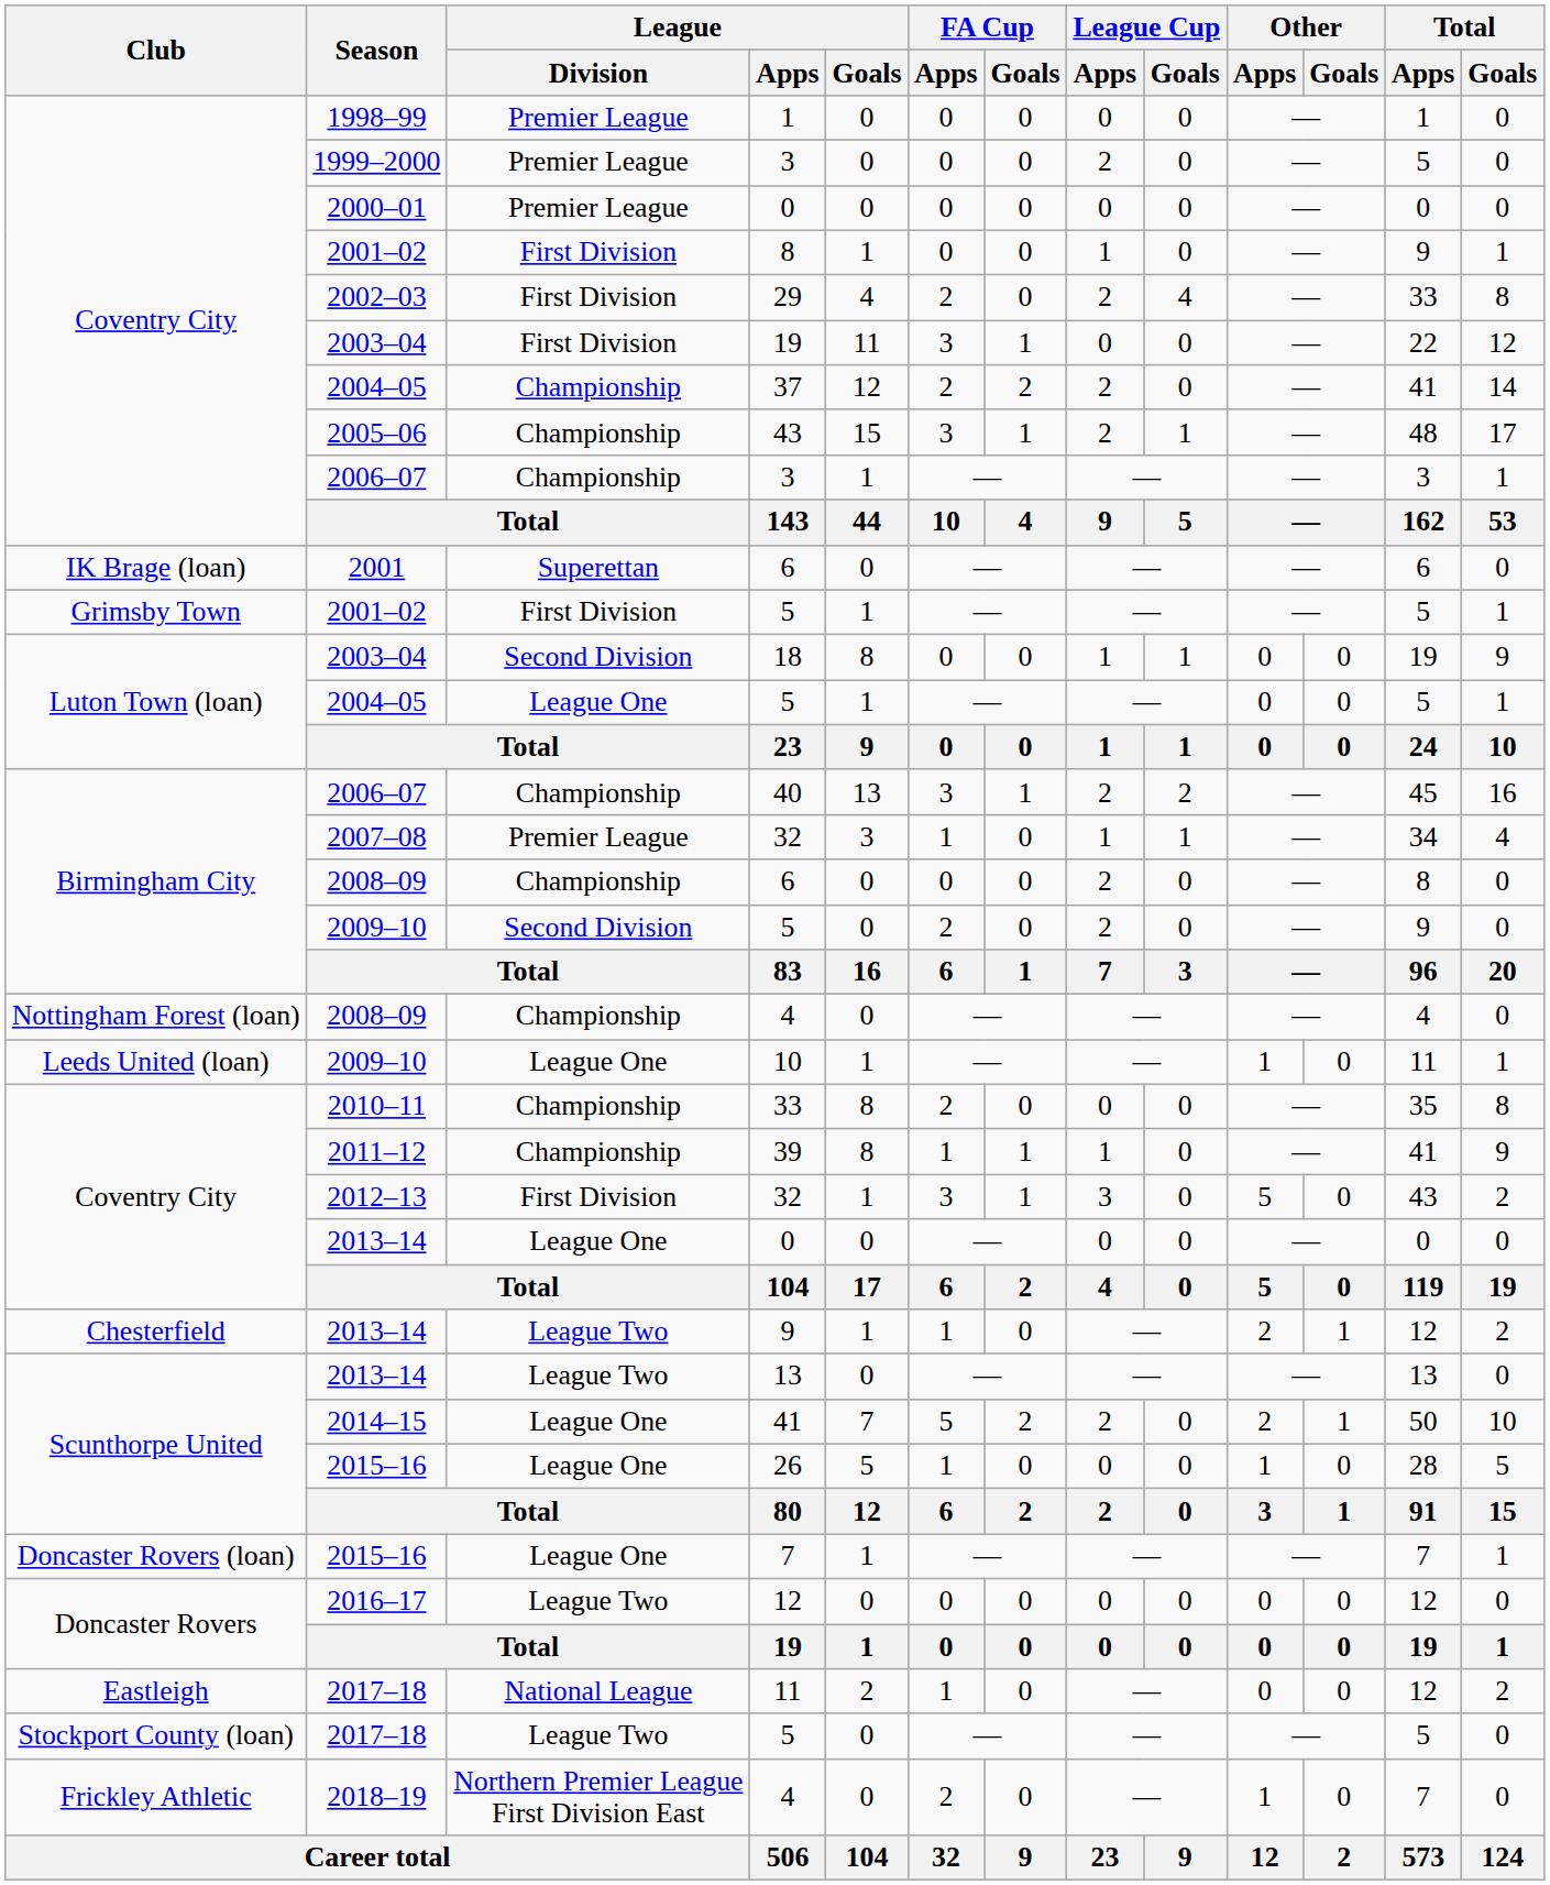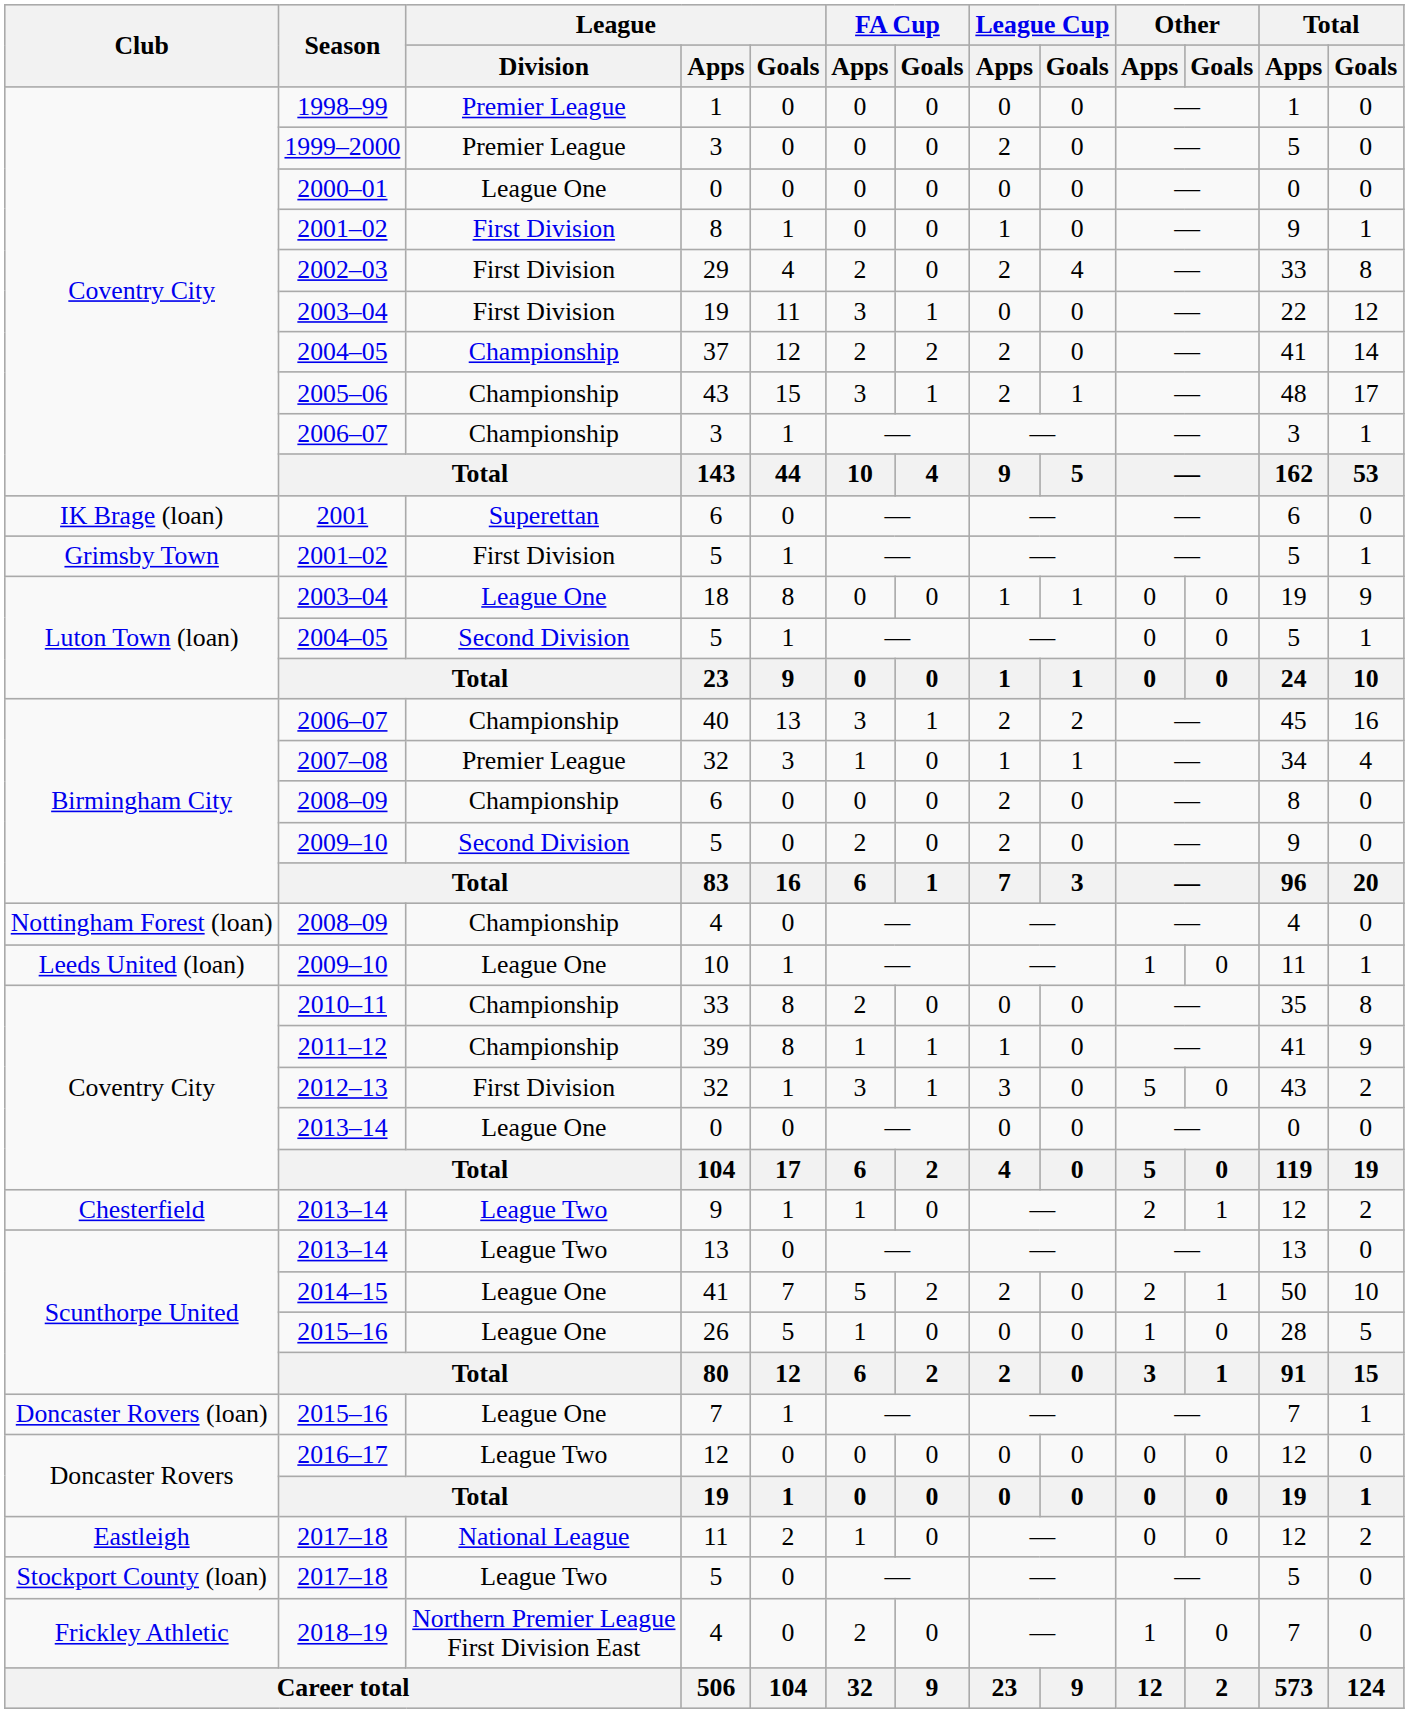 <table class="wikitable" style="text-align:center">
 <tr>
 <th rowspan="2">Club</th>
 <th rowspan="2">Season</th>
 <th colspan="3">League</th>
 <th colspan="2"><a href='#'>FA Cup</a></th>
 <th colspan="2"><a href='#'>League Cup</a></th>
 <th colspan="2">Other</th>
 <th colspan="2">Total</th>
 </tr>
 <tr>
 <th>Division</th>
 <th>Apps</th>
 <th>Goals</th>
 <th>Apps</th>
 <th>Goals</th>
 <th>Apps</th>
 <th>Goals</th>
 <th>Apps</th>
 <th>Goals</th>
 <th>Apps</th>
 <th>Goals</th>
 </tr>
 <tr>
 <td rowspan="10"><a href='#'>Coventry City</a></td>
 <td><a href='#'>1998–99</a></td>
 <td><a href='#'>Premier League</a></td>
 <td>1</td>
 <td>0</td>
 <td>0</td>
 <td>0</td>
 <td>0</td>
 <td>0</td>
 <td colspan="2">—</td>
 <td>1</td>
 <td>0</td>
 </tr>
 <tr>
 <td><a href='#'>1999–2000</a></td>
 <td>Premier League</td>
 <td>3</td>
 <td>0</td>
 <td>0</td>
 <td>0</td>
 <td>2</td>
 <td>0</td>
 <td colspan="2">—</td>
 <td>5</td>
 <td>0</td>
 </tr>
 <tr>
 <td><a href='#'>2000–01</a></td>
-<td>Premier League</td>
+<td>League One</td>
 <td>0</td>
 <td>0</td>
 <td>0</td>
 <td>0</td>
 <td>0</td>
 <td>0</td>
 <td colspan="2">—</td>
 <td>0</td>
 <td>0</td>
 </tr>
 <tr>
 <td><a href='#'>2001–02</a></td>
 <td><a href='#'>First Division</a></td>
 <td>8</td>
 <td>1</td>
 <td>0</td>
 <td>0</td>
 <td>1</td>
 <td>0</td>
 <td colspan="2">—</td>
 <td>9</td>
 <td>1</td>
 </tr>
 <tr>
 <td><a href='#'>2002–03</a></td>
 <td>First Division</td>
 <td>29</td>
 <td>4</td>
 <td>2</td>
 <td>0</td>
 <td>2</td>
 <td>4</td>
 <td colspan="2">—</td>
 <td>33</td>
 <td>8</td>
 </tr>
 <tr>
 <td><a href='#'>2003–04</a></td>
 <td>First Division</td>
 <td>19</td>
 <td>11</td>
 <td>3</td>
 <td>1</td>
 <td>0</td>
 <td>0</td>
 <td colspan="2">—</td>
 <td>22</td>
 <td>12</td>
 </tr>
 <tr>
 <td><a href='#'>2004–05</a></td>
 <td><a href='#'>Championship</a></td>
 <td>37</td>
 <td>12</td>
 <td>2</td>
 <td>2</td>
 <td>2</td>
 <td>0</td>
 <td colspan="2">—</td>
 <td>41</td>
 <td>14</td>
 </tr>
 <tr>
 <td><a href='#'>2005–06</a></td>
 <td>Championship</td>
 <td>43</td>
 <td>15</td>
 <td>3</td>
 <td>1</td>
 <td>2</td>
 <td>1</td>
 <td colspan="2">—</td>
 <td>48</td>
 <td>17</td>
 </tr>
 <tr>
 <td><a href='#'>2006–07</a></td>
 <td>Championship</td>
 <td>3</td>
 <td>1</td>
 <td colspan="2">—</td>
 <td colspan="2">—</td>
 <td colspan="2">—</td>
 <td>3</td>
 <td>1</td>
 </tr>
 <tr>
 <th colspan="2">Total</th>
 <th>143</th>
 <th>44</th>
 <th>10</th>
 <th>4</th>
 <th>9</th>
 <th>5</th>
 <th colspan="2">—</th>
 <th>162</th>
 <th>53</th>
 </tr>
 <tr>
 <td><a href='#'>IK Brage</a> (loan)</td>
 <td><a href='#'>2001</a></td>
 <td><a href='#'>Superettan</a></td>
 <td>6</td>
 <td>0</td>
 <td colspan="2">—</td>
 <td colspan="2">—</td>
 <td colspan="2">—</td>
 <td>6</td>
 <td>0</td>
 </tr>
 <tr>
 <td><a href='#'>Grimsby Town</a></td>
 <td><a href='#'>2001–02</a></td>
 <td>First Division</td>
 <td>5</td>
 <td>1</td>
 <td colspan="2">—</td>
 <td colspan="2">—</td>
 <td colspan="2">—</td>
 <td>5</td>
 <td>1</td>
 </tr>
 <tr>
 <td rowspan="3"><a href='#'>Luton Town</a> (loan)</td>
 <td><a href='#'>2003–04</a></td>
-<td><a href='#'>Second Division</a></td>
+<td><a href='#'>League One</a></td>
 <td>18</td>
 <td>8</td>
 <td>0</td>
 <td>0</td>
 <td>1</td>
 <td>1</td>
 <td>0</td>
 <td>0</td>
 <td>19</td>
 <td>9</td>
 </tr>
 <tr>
 <td><a href='#'>2004–05</a></td>
-<td><a href='#'>League One</a></td>
+<td><a href='#'>Second Division</a></td>
 <td>5</td>
 <td>1</td>
 <td colspan="2">—</td>
 <td colspan="2">—</td>
 <td>0</td>
 <td>0</td>
 <td>5</td>
 <td>1</td>
 </tr>
 <tr>
 <th colspan="2">Total</th>
 <th>23</th>
 <th>9</th>
 <th>0</th>
 <th>0</th>
 <th>1</th>
 <th>1</th>
 <th>0</th>
 <th>0</th>
 <th>24</th>
 <th>10</th>
 </tr>
 <tr>
 <td rowspan="5"><a href='#'>Birmingham City</a></td>
 <td><a href='#'>2006–07</a></td>
 <td>Championship</td>
 <td>40</td>
 <td>13</td>
 <td>3</td>
 <td>1</td>
 <td>2</td>
 <td>2</td>
 <td colspan="2">—</td>
 <td>45</td>
 <td>16</td>
 </tr>
 <tr>
 <td><a href='#'>2007–08</a></td>
 <td>Premier League</td>
 <td>32</td>
 <td>3</td>
 <td>1</td>
 <td>0</td>
 <td>1</td>
 <td>1</td>
 <td colspan="2">—</td>
 <td>34</td>
 <td>4</td>
 </tr>
 <tr>
 <td><a href='#'>2008–09</a></td>
 <td>Championship</td>
 <td>6</td>
 <td>0</td>
 <td>0</td>
 <td>0</td>
 <td>2</td>
 <td>0</td>
 <td colspan="2">—</td>
 <td>8</td>
 <td>0</td>
 </tr>
 <tr>
 <td><a href='#'>2009–10</a></td>
 <td><a href='#'>Second Division</a></td>
 <td>5</td>
 <td>0</td>
 <td>2</td>
 <td>0</td>
 <td>2</td>
 <td>0</td>
 <td colspan="2">—</td>
 <td>9</td>
 <td>0</td>
 </tr>
 <tr>
 <th colspan="2">Total</th>
 <th>83</th>
 <th>16</th>
 <th>6</th>
 <th>1</th>
 <th>7</th>
 <th>3</th>
 <th colspan="2">—</th>
 <th>96</th>
 <th>20</th>
 </tr>
 <tr>
 <td><a href='#'>Nottingham Forest</a> (loan)</td>
 <td><a href='#'>2008–09</a></td>
 <td>Championship</td>
 <td>4</td>
 <td>0</td>
 <td colspan="2">—</td>
 <td colspan="2">—</td>
 <td colspan="2">—</td>
 <td>4</td>
 <td>0</td>
 </tr>
 <tr>
 <td><a href='#'>Leeds United</a> (loan)</td>
 <td><a href='#'>2009–10</a></td>
 <td>League One</td>
 <td>10</td>
 <td>1</td>
 <td colspan="2">—</td>
 <td colspan="2">—</td>
 <td>1</td>
 <td>0</td>
 <td>11</td>
 <td>1</td>
 </tr>
 <tr>
 <td rowspan="5">Coventry City</td>
 <td><a href='#'>2010–11</a></td>
 <td>Championship</td>
 <td>33</td>
 <td>8</td>
 <td>2</td>
 <td>0</td>
 <td>0</td>
 <td>0</td>
 <td colspan="2">—</td>
 <td>35</td>
 <td>8</td>
 </tr>
 <tr>
 <td><a href='#'>2011–12</a></td>
 <td>Championship</td>
 <td>39</td>
 <td>8</td>
 <td>1</td>
 <td>1</td>
 <td>1</td>
 <td>0</td>
 <td colspan="2">—</td>
 <td>41</td>
 <td>9</td>
 </tr>
 <tr>
 <td><a href='#'>2012–13</a></td>
 <td>First Division</td>
 <td>32</td>
 <td>1</td>
 <td>3</td>
 <td>1</td>
 <td>3</td>
 <td>0</td>
 <td>5</td>
 <td>0</td>
 <td>43</td>
 <td>2</td>
 </tr>
 <tr>
 <td><a href='#'>2013–14</a></td>
 <td>League One</td>
 <td>0</td>
 <td>0</td>
 <td colspan="2">—</td>
 <td>0</td>
 <td>0</td>
 <td colspan="2">—</td>
 <td>0</td>
 <td>0</td>
 </tr>
 <tr>
 <th colspan="2">Total</th>
 <th>104</th>
 <th>17</th>
 <th>6</th>
 <th>2</th>
 <th>4</th>
 <th>0</th>
 <th>5</th>
 <th>0</th>
 <th>119</th>
 <th>19</th>
 </tr>
 <tr>
 <td><a href='#'>Chesterfield</a></td>
 <td><a href='#'>2013–14</a></td>
 <td><a href='#'>League Two</a></td>
 <td>9</td>
 <td>1</td>
 <td>1</td>
 <td>0</td>
 <td colspan="2">—</td>
 <td>2</td>
 <td>1</td>
 <td>12</td>
 <td>2</td>
 </tr>
 <tr>
 <td rowspan="4"><a href='#'>Scunthorpe United</a></td>
 <td><a href='#'>2013–14</a></td>
 <td>League Two</td>
 <td>13</td>
 <td>0</td>
 <td colspan="2">—</td>
 <td colspan="2">—</td>
 <td colspan="2">—</td>
 <td>13</td>
 <td>0</td>
 </tr>
 <tr>
 <td><a href='#'>2014–15</a></td>
 <td>League One</td>
 <td>41</td>
 <td>7</td>
 <td>5</td>
 <td>2</td>
 <td>2</td>
 <td>0</td>
 <td>2</td>
 <td>1</td>
 <td>50</td>
 <td>10</td>
 </tr>
 <tr>
 <td><a href='#'>2015–16</a></td>
 <td>League One</td>
 <td>26</td>
 <td>5</td>
 <td>1</td>
 <td>0</td>
 <td>0</td>
 <td>0</td>
 <td>1</td>
 <td>0</td>
 <td>28</td>
 <td>5</td>
 </tr>
 <tr>
 <th colspan="2">Total</th>
 <th>80</th>
 <th>12</th>
 <th>6</th>
 <th>2</th>
 <th>2</th>
 <th>0</th>
 <th>3</th>
 <th>1</th>
 <th>91</th>
 <th>15</th>
 </tr>
 <tr>
 <td><a href='#'>Doncaster Rovers</a> (loan)</td>
 <td><a href='#'>2015–16</a></td>
 <td>League One</td>
 <td>7</td>
 <td>1</td>
 <td colspan="2">—</td>
 <td colspan="2">—</td>
 <td colspan="2">—</td>
 <td>7</td>
 <td>1</td>
 </tr>
 <tr>
 <td rowspan=2>Doncaster Rovers</td>
 <td><a href='#'>2016–17</a></td>
 <td>League Two</td>
 <td>12</td>
 <td>0</td>
 <td>0</td>
 <td>0</td>
 <td>0</td>
 <td>0</td>
 <td>0</td>
 <td>0</td>
 <td>12</td>
 <td>0</td>
 </tr>
 <tr>
 <th colspan="2">Total</th>
 <th>19</th>
 <th>1</th>
 <th>0</th>
 <th>0</th>
 <th>0</th>
 <th>0</th>
 <th>0</th>
 <th>0</th>
 <th>19</th>
 <th>1</th>
 </tr>
 <tr>
 <td><a href='#'>Eastleigh</a></td>
 <td><a href='#'>2017–18</a></td>
 <td><a href='#'>National League</a></td>
 <td>11</td>
 <td>2</td>
 <td>1</td>
 <td>0</td>
 <td colspan="2">—</td>
 <td>0</td>
 <td>0</td>
 <td>12</td>
 <td>2</td>
 </tr>
 <tr>
 <td><a href='#'>Stockport County</a> (loan)</td>
 <td><a href='#'>2017–18</a></td>
 <td>League Two</td>
 <td>5</td>
 <td>0</td>
 <td colspan="2">—</td>
 <td colspan="2">—</td>
 <td colspan="2">—</td>
 <td>5</td>
 <td>0</td>
 </tr>
 <tr>
 <td><a href='#'>Frickley Athletic</a></td>
 <td><a href='#'>2018–19</a></td>
 <td><a href='#'>Northern Premier League</a><br>First Division East</td>
 <td>4</td>
 <td>0</td>
 <td>2</td>
 <td>0</td>
 <td colspan="2">—</td>
 <td>1</td>
 <td>0</td>
 <td>7</td>
 <td>0</td>
 </tr>
 <tr>
 <th colspan="3">Career total</th>
 <th>506</th>
 <th>104</th>
 <th>32</th>
 <th>9</th>
 <th>23</th>
 <th>9</th>
 <th>12</th>
 <th>2</th>
 <th>573</th>
 <th>124</th>
 </tr>
 </table>
